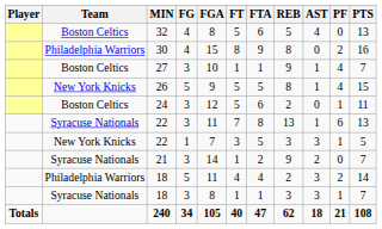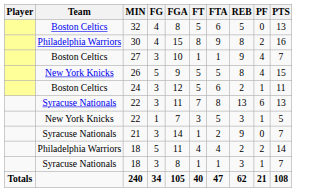 <table class="wikitable sortable">
 <tr>
 <th>Player</th>
 <th>Team</th>
 <th>MIN</th>
 <th>FG</th>
 <th>FGA</th>
 <th>FT</th>
 <th>FTA</th>
 <th>REB</th>
-<th>AST</th>
 <th>PF</th>
 <th>PTS</th>
 </tr>
 <tr>
 <td bgcolor="#FFFF99"></td>
 <td align=center><a href='#'>Boston Celtics</a></td>
 <td align=center>32</td>
 <td align=center>4</td>
 <td align=center>8</td>
 <td align=center>5</td>
 <td align=center>6</td>
 <td align=center>5</td>
-<td align=center>4</td>
 <td align=center>0</td>
 <td align=center>13</td>
 </tr>
 <tr>
 <td bgcolor="#FFFF99"></td>
 <td align=center><a href='#'>Philadelphia Warriors</a></td>
 <td align=center>30</td>
 <td align=center>4</td>
 <td align=center>15</td>
 <td align=center>8</td>
 <td align=center>9</td>
 <td align=center>8</td>
-<td align=center>0</td>
 <td align=center>2</td>
 <td align=center>16</td>
 </tr>
 <tr>
 <td bgcolor="#FFFF99"></td>
 <td align=center>Boston Celtics</td>
 <td align=center>27</td>
 <td align=center>3</td>
 <td align=center>10</td>
 <td align=center>1</td>
 <td align=center>1</td>
 <td align=center>9</td>
-<td align=center>1</td>
 <td align=center>4</td>
 <td align=center>7</td>
 </tr>
 <tr>
 <td bgcolor="#FFFF99"></td>
 <td align=center><a href='#'>New York Knicks</a></td>
 <td align=center>26</td>
 <td align=center>5</td>
 <td align=center>9</td>
 <td align=center>5</td>
 <td align=center>5</td>
 <td align=center>8</td>
-<td align=center>1</td>
 <td align=center>4</td>
 <td align=center>15</td>
 </tr>
 <tr>
 <td bgcolor="#FFFF99"></td>
 <td align=center>Boston Celtics</td>
 <td align=center>24</td>
 <td align=center>3</td>
 <td align=center>12</td>
 <td align=center>5</td>
 <td align=center>6</td>
 <td align=center>2</td>
-<td align=center>0</td>
 <td align=center>1</td>
 <td align=center>11</td>
 </tr>
 <tr>
 <td></td>
 <td align=center><a href='#'>Syracuse Nationals</a></td>
 <td align=center>22</td>
 <td align=center>3</td>
 <td align=center>11</td>
 <td align=center>7</td>
 <td align=center>8</td>
 <td align=center>13</td>
-<td align=center>1</td>
 <td align=center>6</td>
 <td align=center>13</td>
 </tr>
 <tr>
 <td></td>
 <td align=center>New York Knicks</td>
 <td align=center>22</td>
 <td align=center>1</td>
 <td align=center>7</td>
 <td align=center>3</td>
 <td align=center>5</td>
-<td align=center>3</td>
 <td align=center>3</td>
 <td align=center>1</td>
 <td align=center>5</td>
 </tr>
 <tr>
 <td></td>
 <td align=center>Syracuse Nationals</td>
 <td align=center>21</td>
 <td align=center>3</td>
 <td align=center>14</td>
 <td align=center>1</td>
 <td align=center>2</td>
 <td align=center>9</td>
-<td align=center>2</td>
 <td align=center>0</td>
 <td align=center>7</td>
 </tr>
 <tr>
 <td></td>
 <td align=center>Philadelphia Warriors</td>
 <td align=center>18</td>
 <td align=center>5</td>
 <td align=center>11</td>
 <td align=center>4</td>
 <td align=center>4</td>
 <td align=center>2</td>
-<td align=center>3</td>
 <td align=center>2</td>
 <td align=center>14</td>
 </tr>
 <tr>
 <td></td>
 <td align=center>Syracuse Nationals</td>
 <td align=center>18</td>
 <td align=center>3</td>
 <td align=center>8</td>
 <td align=center>1</td>
 <td align=center>1</td>
-<td align=center>3</td>
 <td align=center>3</td>
 <td align=center>1</td>
 <td align=center>7</td>
 </tr>
 <tr class="sortbottom">
 <td align=center><strong>Totals</strong></td>
 <td align=center></td>
 <td align=center><strong>240</strong></td>
 <td align=center><strong>34</strong></td>
 <td align=center><strong>105</strong></td>
 <td align=center><strong>40</strong></td>
 <td align=center><strong>47</strong></td>
 <td align=center><strong>62</strong></td>
-<td align=center><strong>18</strong></td>
 <td align=center><strong>21</strong></td>
 <td align=center><strong>108</strong></td>
 </tr>
 </table>
